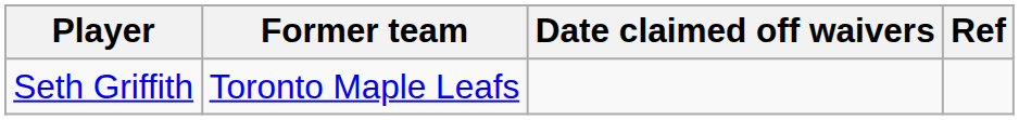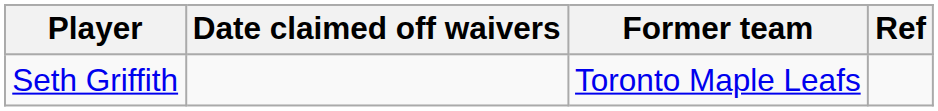 <table class="wikitable">
 <tr style="background:#ddd;">
 <th>Player</th>
+<th>Date claimed off waivers</th>
 <th>Former team</th>
-<th>Date claimed off waivers</th>
 <th>Ref</th>
 </tr>
 <tr>
 <td><a href='#'>Seth Griffith</a></td>
+<td></td>
 <td><a href='#'>Toronto Maple Leafs</a></td>
-<td></td>
 <td></td>
 </tr>
 </table>
